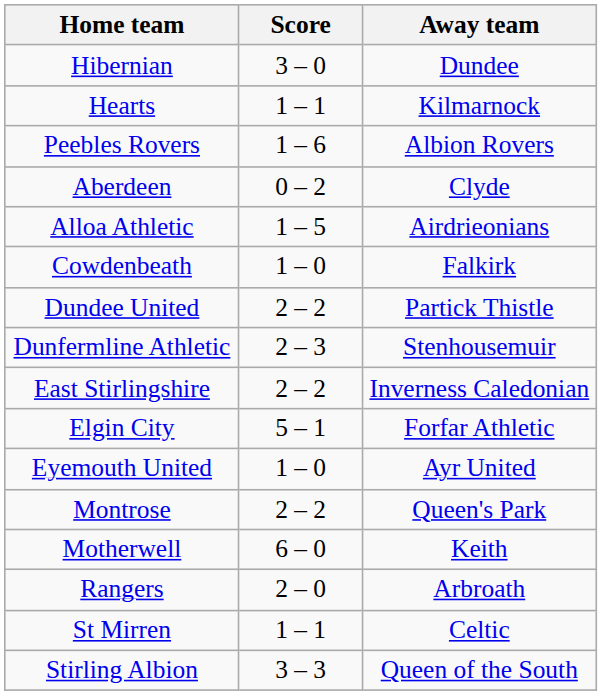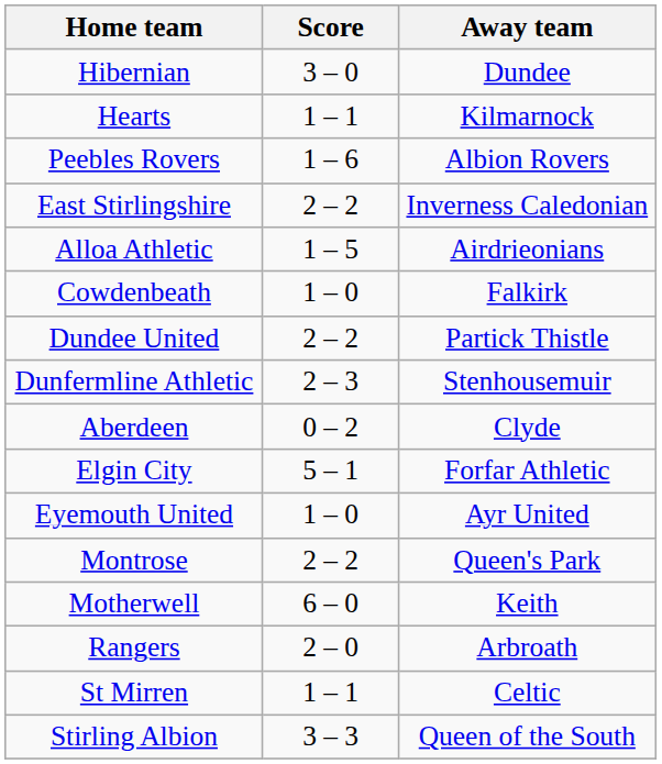 <table class="wikitable" style="text-align: center">
 <tr>
 <th width=140>Home team</th>
 <th width=70>Score</th>
 <th width=140>Away team</th>
 </tr>
 <tr>
 <td><a href='#'>Hibernian</a></td>
 <td>3 – 0</td>
 <td><a href='#'>Dundee</a></td>
 </tr>
 <tr>
 <td><a href='#'>Hearts</a></td>
 <td>1 – 1</td>
 <td><a href='#'>Kilmarnock</a></td>
 </tr>
 <tr>
 <td><a href='#'>Peebles Rovers</a></td>
 <td>1 – 6</td>
 <td><a href='#'>Albion Rovers</a></td>
 </tr>
 <tr>
-<td><a href='#'>Aberdeen</a></td>
-<td>0 – 2</td>
-<td><a href='#'>Clyde</a></td>
+<td><a href='#'>East Stirlingshire</a></td>
+<td>2 – 2</td>
+<td><a href='#'>Inverness Caledonian</a></td>
 </tr>
 <tr>
 <td><a href='#'>Alloa Athletic</a></td>
 <td>1 – 5</td>
 <td><a href='#'>Airdrieonians</a></td>
 </tr>
 <tr>
 <td><a href='#'>Cowdenbeath</a></td>
 <td>1 – 0</td>
 <td><a href='#'>Falkirk</a></td>
 </tr>
 <tr>
 <td><a href='#'>Dundee United</a></td>
 <td>2 – 2</td>
 <td><a href='#'>Partick Thistle</a></td>
 </tr>
 <tr>
 <td><a href='#'>Dunfermline Athletic</a></td>
 <td>2 – 3</td>
 <td><a href='#'>Stenhousemuir</a></td>
 </tr>
 <tr>
-<td><a href='#'>East Stirlingshire</a></td>
-<td>2 – 2</td>
-<td><a href='#'>Inverness Caledonian</a></td>
+<td><a href='#'>Aberdeen</a></td>
+<td>0 – 2</td>
+<td><a href='#'>Clyde</a></td>
 </tr>
 <tr>
 <td><a href='#'>Elgin City</a></td>
 <td>5 – 1</td>
 <td><a href='#'>Forfar Athletic</a></td>
 </tr>
 <tr>
 <td><a href='#'>Eyemouth United</a></td>
 <td>1 – 0</td>
 <td><a href='#'>Ayr United</a></td>
 </tr>
 <tr>
 <td><a href='#'>Montrose</a></td>
 <td>2 – 2</td>
 <td><a href='#'>Queen's Park</a></td>
 </tr>
 <tr>
 <td><a href='#'>Motherwell</a></td>
 <td>6 – 0</td>
 <td><a href='#'>Keith</a></td>
 </tr>
 <tr>
 <td><a href='#'>Rangers</a></td>
 <td>2 – 0</td>
 <td><a href='#'>Arbroath</a></td>
 </tr>
 <tr>
 <td><a href='#'>St Mirren</a></td>
 <td>1 – 1</td>
 <td><a href='#'>Celtic</a></td>
 </tr>
 <tr>
 <td><a href='#'>Stirling Albion</a></td>
 <td>3 – 3</td>
 <td><a href='#'>Queen of the South</a></td>
 </tr>
 </table>
